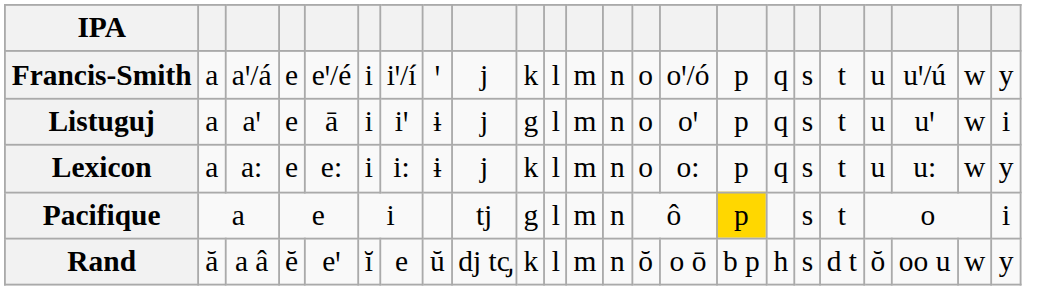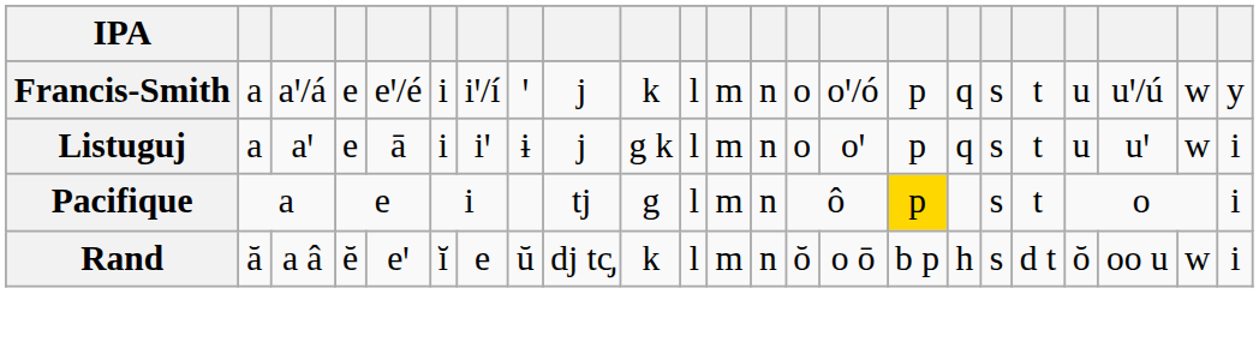 <table class="wikitable">
 <tr>
 <th align="center"><strong>IPA</strong></th>
 <th align="center"></th>
 <th align="center"></th>
 <th align="center"></th>
 <th align="center"></th>
 <th align="center"></th>
 <th align="center"></th>
 <th align="center"></th>
 <th align="center"></th>
 <th align="center"></th>
 <th align="center"></th>
 <th align="center"></th>
 <th align="center"></th>
 <th align="center"></th>
 <th align="center"></th>
 <th align="center"></th>
 <th align="center"></th>
 <th align="center"></th>
 <th align="center"></th>
 <th align="center"></th>
 <th align="center"></th>
 <th align="center"></th>
 <th align="center"></th>
 </tr>
 <tr>
 <th><strong>Francis-Smith</strong></th>
 <td align="center">a</td>
 <td align="center">aꞌ/á</td>
 <td align="center">e</td>
 <td align="center">eꞌ/é</td>
 <td align="center">i</td>
 <td align="center">iꞌ/í</td>
 <td align="center">ꞌ</td>
 <td align="center">j</td>
 <td align="center">k</td>
 <td align="center">l</td>
 <td align="center">m</td>
 <td align="center">n</td>
 <td align="center">o</td>
 <td align="center">oꞌ/ó</td>
 <td align="center">p</td>
 <td align="center">q</td>
 <td align="center">s</td>
 <td align="center">t</td>
 <td align="center">u</td>
 <td align="center">uꞌ/ú</td>
 <td align="center">w</td>
 <td align="center">y</td>
 </tr>
 <tr>
 <th><strong>Listuguj</strong></th>
 <td align="center">a</td>
 <td align="center">aꞌ</td>
 <td align="center">e</td>
 <td align="center">ā</td>
 <td align="center">i</td>
 <td align="center">iꞌ</td>
 <td align="center">ɨ</td>
 <td align="center">j</td>
-<td align="center">g</td>
+<td align="center">g k</td>
 <td align="center">l</td>
 <td align="center">m</td>
 <td align="center">n</td>
 <td align="center">o</td>
 <td align="center">oꞌ</td>
 <td align="center">p</td>
 <td align="center">q</td>
 <td align="center">s</td>
 <td align="center">t</td>
 <td align="center">u</td>
 <td align="center">uꞌ</td>
 <td align="center">w</td>
 <td align="center">i</td>
-</tr>
-<tr>
-<th><strong>Lexicon</strong></th>
-<td align="center">a</td>
-<td align="center">a:</td>
-<td align="center">e</td>
-<td align="center">e:</td>
-<td align="center">i</td>
-<td align="center">i:</td>
-<td align="center">ɨ</td>
-<td align="center">j</td>
-<td align="center">k</td>
-<td align="center">l</td>
-<td align="center">m</td>
-<td align="center">n</td>
-<td align="center">o</td>
-<td align="center">o:</td>
-<td align="center">p</td>
-<td align="center">q</td>
-<td align="center">s</td>
-<td align="center">t</td>
-<td align="center">u</td>
-<td align="center">u:</td>
-<td align="center">w</td>
-<td align="center">y</td>
 </tr>
 <tr>
 <th><strong>Pacifique</strong></th>
 <td colspan=2 align="center">a</td>
 <td colspan=2 align="center">e</td>
 <td colspan=2 align="center">i</td>
 <td align="center"></td>
 <td align="center">tj</td>
 <td align="center">g</td>
 <td align="center">l</td>
 <td align="center">m</td>
 <td align="center">n</td>
 <td colspan=2 align="center">ô</td>
 <td align="center" style="background: gold;">p</td>
 <td align="center"></td>
 <td align="center">s</td>
 <td align="center">t</td>
 <td colspan=3 align="center">o</td>
 <td align="center">i</td>
 </tr>
 <tr>
 <th><strong>Rand</strong></th>
 <td align="center">ă</td>
 <td align="center">a â</td>
 <td align="center">ĕ</td>
 <td align="center">eꞌ</td>
 <td align="center">ĭ</td>
 <td align="center">e</td>
 <td align="center">ŭ</td>
 <td align="center">dj tc̡</td>
 <td align="center">k</td>
 <td align="center">l</td>
 <td align="center">m</td>
 <td align="center">n</td>
 <td align="center">ŏ</td>
 <td align="center">o ō</td>
 <td align="center">b p</td>
 <td align="center">h</td>
 <td align="center">s</td>
 <td align="center">d t</td>
 <td align="center">ŏ</td>
 <td align="center">oo u</td>
 <td align="center">w</td>
-<td align="center">y</td>
+<td align="center">i</td>
 </tr>
 </table>
